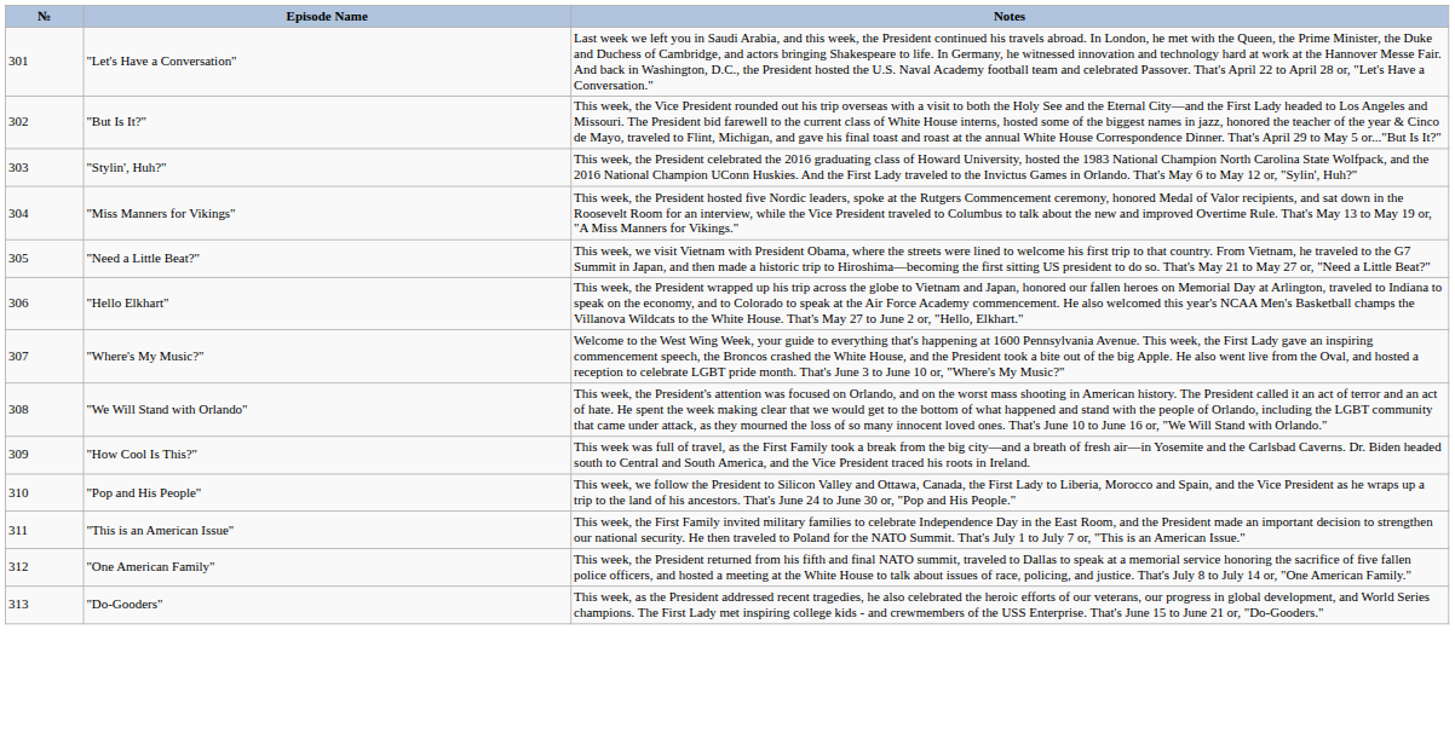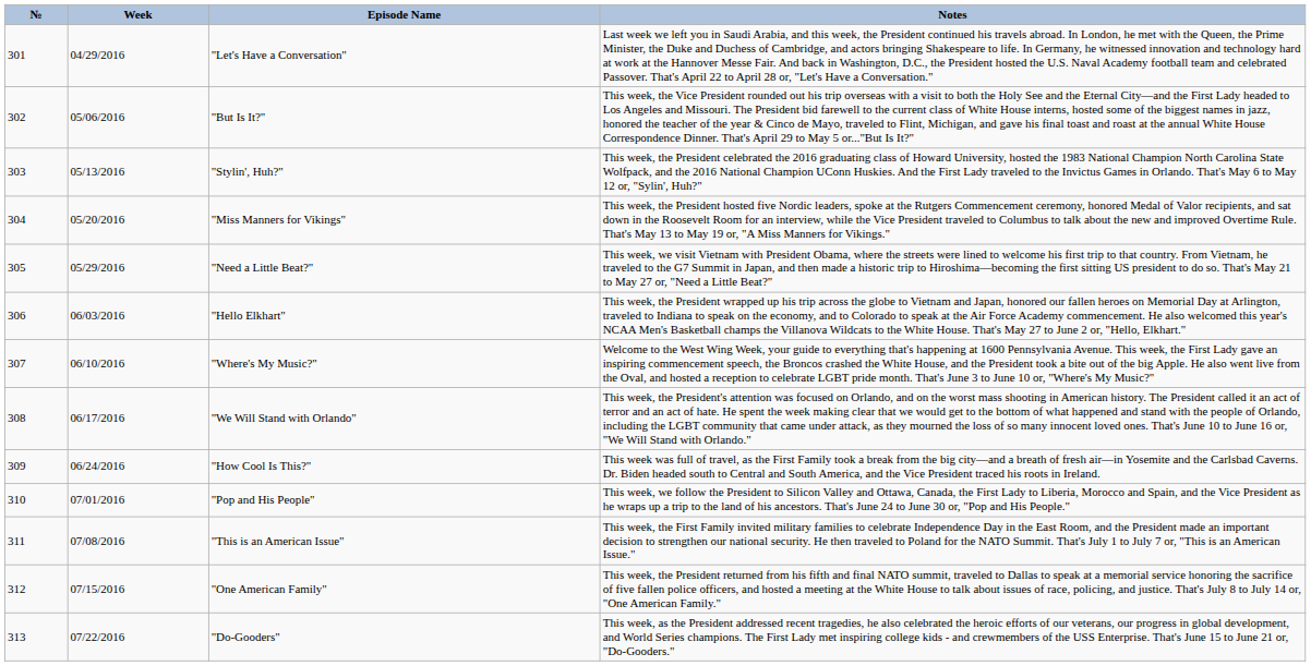 <table class="wikitable" style="font-size:90%;">
 <tr style="background:#ccc; text-align:center;">
 <th style="background:#b0c4de; width:4%;">№</th>
+<th style="background:#b0c4de; width:9%;">Week</th>
 <th style="background:#b0c4de; width:25%;">Episode Name</th>
 <th style="background:#b0c4de; width:45%;">Notes</th>
 </tr>
 <tr>
 <td>301</td>
+<td>04/29/2016</td>
 <td>"Let's Have a Conversation" </td>
 <td>Last week we left you in Saudi Arabia, and this week, the President continued his travels abroad. In London, he met with the Queen, the Prime Minister, the Duke and Duchess of Cambridge, and actors bringing Shakespeare to life. In Germany, he witnessed innovation and technology hard at work at the Hannover Messe Fair. And back in Washington, D.C., the President hosted the U.S. Naval Academy football team and celebrated Passover. That's April 22 to April 28 or, "Let's Have a Conversation."</td>
 </tr>
 <tr>
 <td>302</td>
+<td>05/06/2016</td>
 <td>"But Is It?" </td>
 <td>This week, the Vice President rounded out his trip overseas with a visit to both the Holy See and the Eternal City—and the First Lady headed to Los Angeles and Missouri. The President bid farewell to the current class of White House interns, hosted some of the biggest names in jazz, honored the teacher of the year & Cinco de Mayo, traveled to Flint, Michigan, and gave his final toast and roast at the annual White House Correspondence Dinner. That's April 29 to May 5 or..."But Is It?"</td>
 </tr>
 <tr>
 <td>303</td>
+<td>05/13/2016</td>
 <td>"Stylin', Huh?" </td>
 <td>This week, the President celebrated the 2016 graduating class of Howard University, hosted the 1983 National Champion North Carolina State Wolfpack, and the 2016 National Champion UConn Huskies. And the First Lady traveled to the Invictus Games in Orlando. That's May 6 to May 12 or, "Sylin', Huh?"</td>
 </tr>
 <tr>
 <td>304</td>
+<td>05/20/2016</td>
 <td>"Miss Manners for Vikings"</td>
 <td>This week, the President hosted five Nordic leaders, spoke at the Rutgers Commencement ceremony, honored Medal of Valor recipients, and sat down in the Roosevelt Room for an interview, while the Vice President traveled to Columbus to talk about the new and improved Overtime Rule. That's May 13 to May 19 or, "A Miss Manners for Vikings."</td>
 </tr>
 <tr>
 <td>305</td>
+<td>05/29/2016</td>
 <td>"Need a Little Beat?" </td>
 <td>This week, we visit Vietnam with President Obama, where the streets were lined to welcome his first trip to that country. From Vietnam, he traveled to the G7 Summit in Japan, and then made a historic trip to Hiroshima—becoming the first sitting US president to do so. That's May 21 to May 27 or, "Need a Little Beat?"</td>
 </tr>
 <tr>
 <td>306</td>
+<td>06/03/2016</td>
 <td>"Hello Elkhart"</td>
 <td>This week, the President wrapped up his trip across the globe to Vietnam and Japan, honored our fallen heroes on Memorial Day at Arlington, traveled to Indiana to speak on the economy, and to Colorado to speak at the Air Force Academy commencement. He also welcomed this year's NCAA Men's Basketball champs the Villanova Wildcats to the White House. That's May 27 to June 2 or, "Hello, Elkhart."</td>
 </tr>
 <tr>
 <td>307</td>
+<td>06/10/2016</td>
 <td>"Where's My Music?"</td>
 <td>Welcome to the West Wing Week, your guide to everything that's happening at 1600 Pennsylvania Avenue. This week, the First Lady gave an inspiring commencement speech, the Broncos crashed the White House, and the President took a bite out of the big Apple. He also went live from the Oval, and hosted a reception to celebrate LGBT pride month. That's June 3 to June 10 or, "Where's My Music?"</td>
 </tr>
 <tr>
 <td>308</td>
+<td>06/17/2016</td>
 <td>"We Will Stand with Orlando"</td>
 <td>This week, the President's attention was focused on Orlando, and on the worst mass shooting in American history. The President called it an act of terror and an act of hate. He spent the week making clear that we would get to the bottom of what happened and stand with the people of Orlando, including the LGBT community that came under attack, as they mourned the loss of so many innocent loved ones. That's June 10 to June 16 or, "We Will Stand with Orlando."</td>
 </tr>
 <tr>
 <td>309</td>
+<td>06/24/2016</td>
 <td>"How Cool Is This?"</td>
 <td>This week was full of travel, as the First Family took a break from the big city—and a breath of fresh air—in Yosemite and the Carlsbad Caverns. Dr. Biden headed south to Central and South America, and the Vice President traced his roots in Ireland.</td>
 </tr>
 <tr>
 <td>310</td>
+<td>07/01/2016</td>
 <td>"Pop and His People"</td>
 <td>This week, we follow the President to Silicon Valley and Ottawa, Canada, the First Lady to Liberia, Morocco and Spain, and the Vice President as he wraps up a trip to the land of his ancestors. That's June 24 to June 30 or, "Pop and His People."</td>
 </tr>
 <tr>
 <td>311</td>
+<td>07/08/2016</td>
 <td>"This is an American Issue"</td>
 <td>This week, the First Family invited military families to celebrate Independence Day in the East Room, and the President made an important decision to strengthen our national security. He then traveled to Poland for the NATO Summit. That's July 1 to July 7 or, "This is an American Issue."</td>
 </tr>
 <tr>
 <td>312</td>
+<td>07/15/2016</td>
 <td>"One American Family"</td>
 <td>This week, the President returned from his fifth and final NATO summit, traveled to Dallas to speak at a memorial service honoring the sacrifice of five fallen police officers, and hosted a meeting at the White House to talk about issues of race, policing, and justice. That's July 8 to July 14 or, "One American Family."</td>
 </tr>
 <tr>
 <td>313</td>
+<td>07/22/2016</td>
 <td>"Do-Gooders"</td>
 <td>This week, as the President addressed recent tragedies, he also celebrated the heroic efforts of our veterans, our progress in global development, and World Series champions. The First Lady met inspiring college kids - and crewmembers of the USS Enterprise. That's June 15 to June 21 or, "Do-Gooders."</td>
 </tr>
 </table>
